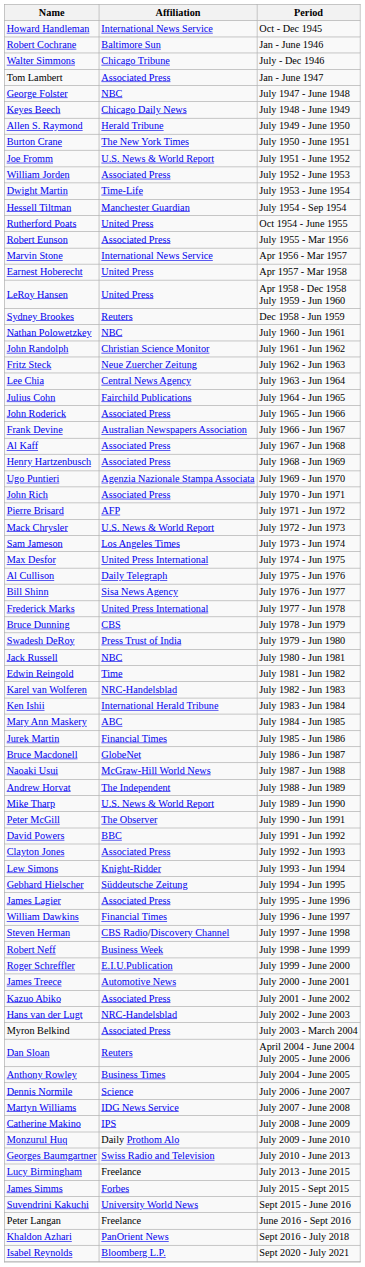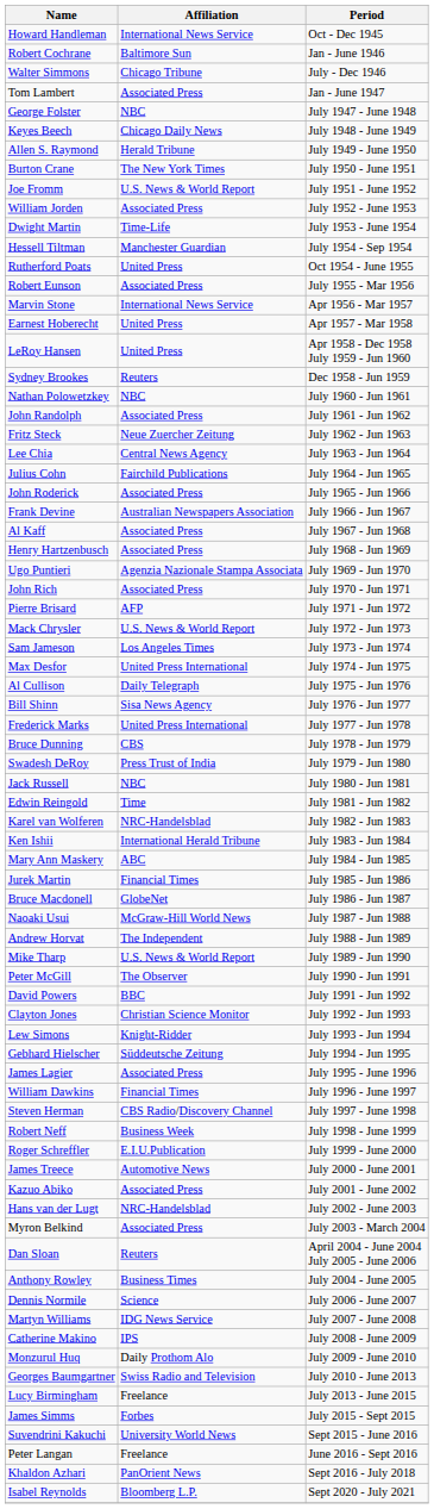 <table class="wikitable collapsible collapsed sortable">
 <tr>
 <th>Name</th>
 <th>Affiliation</th>
 <th>Period</th>
 </tr>
 <tr>
 <td><a href='#'>Howard Handleman</a></td>
 <td><a href='#'>International News Service</a></td>
 <td>Oct - Dec 1945</td>
 </tr>
 <tr>
 <td><a href='#'>Robert Cochrane</a></td>
 <td><a href='#'>Baltimore Sun</a></td>
 <td>Jan - June 1946</td>
 </tr>
 <tr>
 <td><a href='#'>Walter Simmons</a></td>
 <td><a href='#'>Chicago Tribune</a></td>
 <td>July - Dec 1946</td>
 </tr>
 <tr>
 <td>Tom Lambert</td>
 <td><a href='#'>Associated Press</a></td>
 <td>Jan - June 1947</td>
 </tr>
 <tr>
 <td><a href='#'>George Folster</a></td>
 <td><a href='#'>NBC</a></td>
 <td>July 1947 - June 1948</td>
 </tr>
 <tr>
 <td><a href='#'>Keyes Beech</a></td>
 <td><a href='#'>Chicago Daily News</a></td>
 <td>July 1948 - June 1949</td>
 </tr>
 <tr>
 <td><a href='#'>Allen S. Raymond</a></td>
 <td><a href='#'>Herald Tribune</a></td>
 <td>July 1949 - June 1950</td>
 </tr>
 <tr>
 <td><a href='#'>Burton Crane</a></td>
 <td><a href='#'>The New York Times</a></td>
 <td>July 1950 - June 1951</td>
 </tr>
 <tr>
 <td><a href='#'>Joe Fromm </a></td>
 <td><a href='#'>U.S. News & World Report</a></td>
 <td>July 1951 - June 1952</td>
 </tr>
 <tr>
 <td><a href='#'>William Jorden</a></td>
 <td><a href='#'>Associated Press</a></td>
 <td>July 1952 - June 1953</td>
 </tr>
 <tr>
 <td><a href='#'>Dwight Martin</a></td>
 <td><a href='#'>Time-Life</a></td>
 <td>July 1953 - June 1954</td>
 </tr>
 <tr>
 <td><a href='#'>Hessell Tiltman </a></td>
 <td><a href='#'>Manchester Guardian</a></td>
 <td>July 1954 - Sep 1954</td>
 </tr>
 <tr>
 <td><a href='#'>Rutherford Poats</a></td>
 <td><a href='#'>United Press</a></td>
 <td>Oct 1954 - June 1955</td>
 </tr>
 <tr>
 <td><a href='#'>Robert Eunson</a></td>
 <td><a href='#'>Associated Press</a></td>
 <td>July 1955 - Mar 1956</td>
 </tr>
 <tr>
 <td><a href='#'>Marvin Stone</a></td>
 <td><a href='#'>International News Service</a></td>
 <td>Apr 1956 - Mar 1957</td>
 </tr>
 <tr>
 <td><a href='#'>Earnest Hoberecht</a></td>
 <td><a href='#'>United Press</a></td>
 <td>Apr 1957 - Mar 1958</td>
 </tr>
 <tr>
 <td><a href='#'>LeRoy Hansen</a></td>
 <td><a href='#'>United Press</a></td>
 <td>Apr 1958 - Dec 1958 <br> July 1959 - Jun 1960</td>
 </tr>
 <tr>
 <td><a href='#'>Sydney Brookes</a></td>
 <td><a href='#'>Reuters</a></td>
 <td>Dec 1958 - Jun 1959</td>
 </tr>
 <tr>
 <td><a href='#'>Nathan Polowetzkey</a></td>
 <td><a href='#'>NBC</a></td>
 <td>July 1960 - Jun 1961</td>
 </tr>
 <tr>
 <td><a href='#'>John Randolph</a></td>
-<td><a href='#'>Christian Science Monitor</a></td>
+<td><a href='#'>Associated Press</a></td>
 <td>July 1961 - Jun 1962</td>
 </tr>
 <tr>
 <td><a href='#'>Fritz Steck</a></td>
 <td><a href='#'>Neue Zuercher Zeitung</a></td>
 <td>July 1962 - Jun 1963</td>
 </tr>
 <tr>
 <td><a href='#'>Lee Chia</a></td>
 <td><a href='#'>Central News Agency</a></td>
 <td>July 1963 - Jun 1964</td>
 </tr>
 <tr>
 <td><a href='#'>Julius Cohn</a></td>
 <td><a href='#'>Fairchild Publications</a></td>
 <td>July 1964 - Jun 1965</td>
 </tr>
 <tr>
 <td><a href='#'>John Roderick</a></td>
 <td><a href='#'>Associated Press</a></td>
 <td>July 1965 - Jun 1966</td>
 </tr>
 <tr>
 <td><a href='#'>Frank Devine</a></td>
 <td><a href='#'>Australian Newspapers Association</a></td>
 <td>July 1966 - Jun 1967</td>
 </tr>
 <tr>
 <td><a href='#'>Al Kaff</a></td>
 <td><a href='#'>Associated Press</a></td>
 <td>July 1967 - Jun 1968</td>
 </tr>
 <tr>
 <td><a href='#'>Henry Hartzenbusch</a></td>
 <td><a href='#'>Associated Press</a></td>
 <td>July 1968 - Jun 1969</td>
 </tr>
 <tr>
 <td><a href='#'>Ugo Puntieri</a></td>
 <td><a href='#'>Agenzia Nazionale Stampa Associata</a></td>
 <td>July 1969 - Jun 1970</td>
 </tr>
 <tr>
 <td><a href='#'>John Rich</a></td>
 <td><a href='#'>Associated Press</a></td>
 <td>July 1970 - Jun 1971</td>
 </tr>
 <tr>
 <td><a href='#'>Pierre Brisard</a></td>
 <td><a href='#'>AFP</a></td>
 <td>July 1971 - Jun 1972</td>
 </tr>
 <tr>
 <td><a href='#'>Mack Chrysler </a></td>
 <td><a href='#'>U.S. News & World Report</a></td>
 <td>July 1972 - Jun 1973</td>
 </tr>
 <tr>
 <td><a href='#'>Sam Jameson</a></td>
 <td><a href='#'>Los Angeles Times</a></td>
 <td>July 1973 - Jun 1974</td>
 </tr>
 <tr>
 <td><a href='#'>Max Desfor</a></td>
 <td><a href='#'>United Press International</a></td>
 <td>July 1974 - Jun 1975</td>
 </tr>
 <tr>
 <td><a href='#'>Al Cullison</a></td>
 <td><a href='#'>Daily Telegraph</a></td>
 <td>July 1975 - Jun 1976</td>
 </tr>
 <tr>
 <td><a href='#'>Bill Shinn </a></td>
 <td><a href='#'>Sisa News Agency</a></td>
 <td>July 1976 - Jun 1977</td>
 </tr>
 <tr>
 <td><a href='#'>Frederick Marks</a></td>
 <td><a href='#'>United Press International</a></td>
 <td>July 1977 - Jun 1978</td>
 </tr>
 <tr>
 <td><a href='#'>Bruce Dunning</a></td>
 <td><a href='#'>CBS</a></td>
 <td>July 1978 - Jun 1979</td>
 </tr>
 <tr>
 <td><a href='#'>Swadesh DeRoy</a></td>
 <td><a href='#'>Press Trust of India</a></td>
 <td>July 1979 - Jun 1980</td>
 </tr>
 <tr>
 <td><a href='#'>Jack Russell</a></td>
 <td><a href='#'>NBC</a></td>
 <td>July 1980 - Jun 1981</td>
 </tr>
 <tr>
 <td><a href='#'>Edwin Reingold</a></td>
 <td><a href='#'>Time</a></td>
 <td>July 1981 - Jun 1982</td>
 </tr>
 <tr>
 <td><a href='#'>Karel van Wolferen</a></td>
 <td><a href='#'>NRC-Handelsblad</a></td>
 <td>July 1982 - Jun 1983</td>
 </tr>
 <tr>
 <td><a href='#'>Ken Ishii</a></td>
 <td><a href='#'>International Herald Tribune</a></td>
 <td>July 1983 - Jun 1984</td>
 </tr>
 <tr>
 <td><a href='#'>Mary Ann Maskery</a></td>
 <td><a href='#'>ABC</a></td>
 <td>July 1984 - Jun 1985</td>
 </tr>
 <tr>
 <td><a href='#'>Jurek Martin</a></td>
 <td><a href='#'>Financial Times</a></td>
 <td>July 1985 - Jun 1986</td>
 </tr>
 <tr>
 <td><a href='#'>Bruce Macdonell</a></td>
 <td><a href='#'>GlobeNet</a></td>
 <td>July 1986 - Jun 1987</td>
 </tr>
 <tr>
 <td><a href='#'>Naoaki Usui</a></td>
 <td><a href='#'>McGraw-Hill World News</a></td>
 <td>July 1987 - Jun 1988</td>
 </tr>
 <tr>
 <td><a href='#'>Andrew Horvat</a></td>
 <td><a href='#'>The Independent</a></td>
 <td>July 1988 - Jun 1989</td>
 </tr>
 <tr>
 <td><a href='#'>Mike Tharp</a></td>
 <td><a href='#'>U.S. News & World Report</a></td>
 <td>July 1989 - Jun 1990</td>
 </tr>
 <tr>
 <td><a href='#'>Peter McGill</a></td>
 <td><a href='#'>The Observer</a></td>
 <td>July 1990 - Jun 1991</td>
 </tr>
 <tr>
 <td><a href='#'>David Powers</a></td>
 <td><a href='#'>BBC</a></td>
 <td>July 1991 - Jun 1992</td>
 </tr>
 <tr>
 <td><a href='#'>Clayton Jones</a></td>
-<td><a href='#'>Associated Press</a></td>
+<td><a href='#'>Christian Science Monitor</a></td>
 <td>July 1992 - Jun 1993</td>
 </tr>
 <tr>
 <td><a href='#'>Lew Simons</a></td>
 <td><a href='#'>Knight-Ridder</a></td>
 <td>July 1993 - Jun 1994</td>
 </tr>
 <tr>
 <td><a href='#'>Gebhard Hielscher</a></td>
 <td><a href='#'>Süddeutsche Zeitung</a></td>
 <td>July 1994 - Jun 1995</td>
 </tr>
 <tr>
 <td><a href='#'>James Lagier</a></td>
 <td><a href='#'>Associated Press</a></td>
 <td>July 1995 - June 1996</td>
 </tr>
 <tr>
 <td><a href='#'>William Dawkins</a></td>
 <td><a href='#'>Financial Times</a></td>
 <td>July 1996 - June 1997</td>
 </tr>
 <tr>
 <td><a href='#'>Steven Herman</a></td>
 <td><a href='#'>CBS Radio</a>/<a href='#'>Discovery Channel</a></td>
 <td>July 1997 - June 1998</td>
 </tr>
 <tr>
 <td><a href='#'>Robert Neff </a></td>
 <td><a href='#'>Business Week</a></td>
 <td>July 1998 - June 1999</td>
 </tr>
 <tr>
 <td><a href='#'>Roger Schreffler</a></td>
 <td><a href='#'>E.I.U.Publication</a></td>
 <td>July 1999 - June 2000</td>
 </tr>
 <tr>
 <td><a href='#'>James Treece</a></td>
 <td><a href='#'>Automotive News</a></td>
 <td>July 2000 - June 2001</td>
 </tr>
 <tr>
 <td><a href='#'>Kazuo Abiko</a></td>
 <td><a href='#'>Associated Press</a></td>
 <td>July 2001 - June 2002</td>
 </tr>
 <tr>
 <td><a href='#'>Hans van der Lugt</a></td>
 <td><a href='#'>NRC-Handelsblad</a></td>
 <td>July 2002 - June 2003</td>
 </tr>
 <tr>
 <td>Myron Belkind</td>
 <td><a href='#'>Associated Press</a></td>
 <td>July 2003 - March 2004</td>
 </tr>
 <tr>
 <td><a href='#'>Dan Sloan</a></td>
 <td><a href='#'>Reuters</a></td>
 <td>April 2004 - June 2004<br>July 2005 - June 2006</td>
 </tr>
 <tr>
 <td><a href='#'>Anthony Rowley</a></td>
 <td><a href='#'>Business Times</a></td>
 <td>July 2004 - June 2005</td>
 </tr>
 <tr>
 <td><a href='#'>Dennis Normile</a></td>
 <td><a href='#'>Science</a></td>
 <td>July 2006 - June 2007</td>
 </tr>
 <tr>
 <td><a href='#'>Martyn Williams</a></td>
 <td><a href='#'>IDG News Service</a></td>
 <td>July 2007 - June 2008</td>
 </tr>
 <tr>
 <td><a href='#'>Catherine Makino</a></td>
 <td><a href='#'>IPS</a></td>
 <td>July 2008 - June 2009</td>
 </tr>
 <tr>
 <td><a href='#'>Monzurul Huq</a></td>
 <td>Daily <a href='#'>Prothom Alo</a></td>
 <td>July 2009 - June 2010</td>
 </tr>
 <tr>
 <td><a href='#'>Georges Baumgartner</a></td>
 <td><a href='#'>Swiss Radio and Television</a></td>
 <td>July 2010 - June 2013</td>
 </tr>
 <tr>
 <td><a href='#'>Lucy Birmingham</a></td>
 <td>Freelance</td>
 <td>July 2013 - June 2015</td>
 </tr>
 <tr>
 <td><a href='#'>James Simms</a></td>
 <td><a href='#'>Forbes</a></td>
 <td>July 2015 - Sept 2015</td>
 </tr>
 <tr>
 <td><a href='#'>Suvendrini Kakuchi</a></td>
 <td><a href='#'>University World News</a></td>
 <td>Sept 2015 - June 2016</td>
 </tr>
 <tr>
 <td>Peter Langan</td>
 <td>Freelance</td>
 <td>June 2016 - Sept 2016</td>
 </tr>
 <tr>
 <td><a href='#'>Khaldon Azhari</a></td>
 <td><a href='#'>PanOrient News</a></td>
 <td>Sept 2016 - July 2018</td>
 </tr>
 <tr>
 <td><a href='#'>Isabel Reynolds</a></td>
 <td><a href='#'>Bloomberg L.P.</a></td>
 <td>Sept 2020 - July 2021</td>
 </tr>
 <tr>
 </tr>
 </table>
